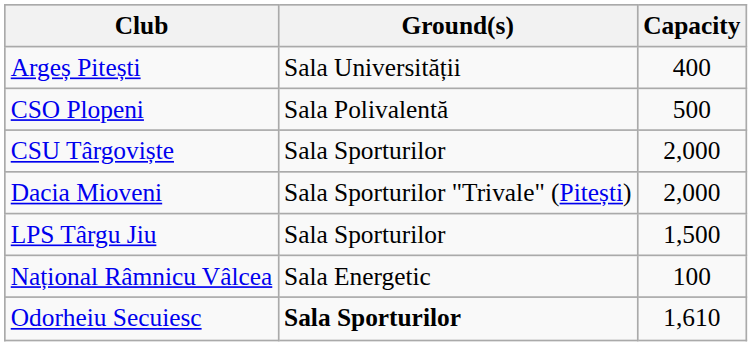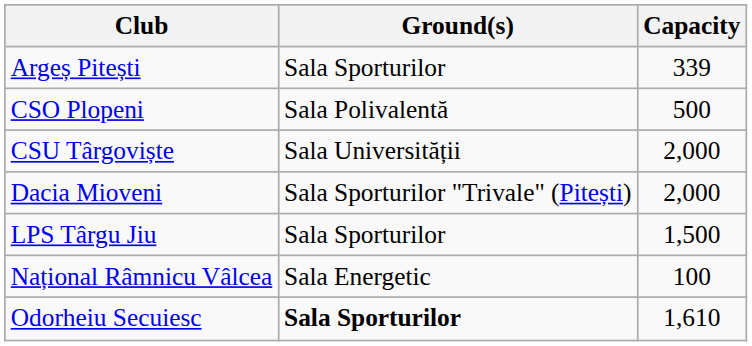 <table class="wikitable sortable" style="font-size:95%;">
 <tr>
 <th>Club</th>
 <th>Ground(s)</th>
 <th>Capacity</th>
 </tr>
 <tr>
 <td><a href='#'>Argeș Pitești</a></td>
-<td>Sala Universității</td>
-<td align=center>400</td>
+<td>Sala Sporturilor</td>
+<td align=center>339</td>
 </tr>
 <tr>
 <td><a href='#'>CSO Plopeni</a></td>
 <td>Sala Polivalentă</td>
 <td align=center>500</td>
 </tr>
 <tr>
 <td><a href='#'>CSU Târgoviște</a></td>
-<td>Sala Sporturilor</td>
+<td>Sala Universității</td>
 <td align=center>2,000</td>
 </tr>
 <tr>
 <td><a href='#'>Dacia Mioveni</a></td>
 <td>Sala Sporturilor "Trivale" (<a href='#'>Pitești</a>)</td>
 <td align=center>2,000</td>
 </tr>
 <tr>
 <td><a href='#'>LPS Târgu Jiu</a></td>
 <td>Sala Sporturilor</td>
 <td align=center>1,500</td>
 </tr>
 <tr>
 <td><a href='#'>Național Râmnicu Vâlcea</a></td>
 <td>Sala Energetic</td>
 <td align=center>100</td>
 </tr>
 <tr>
 <td><a href='#'>Odorheiu Secuiesc</a></td>
 <td><strong>Sala Sporturilor</strong></td>
 <td align=center>1,610</td>
 </tr>
 </table>
